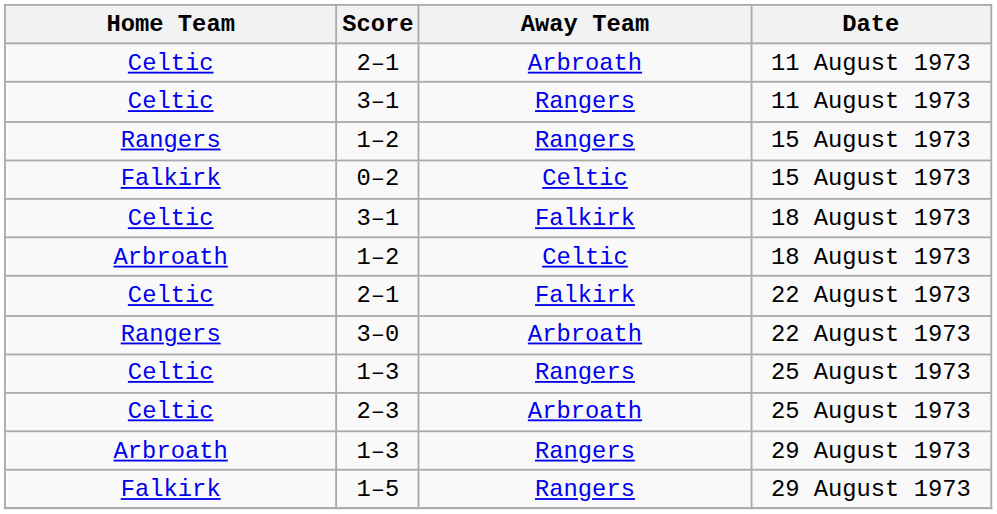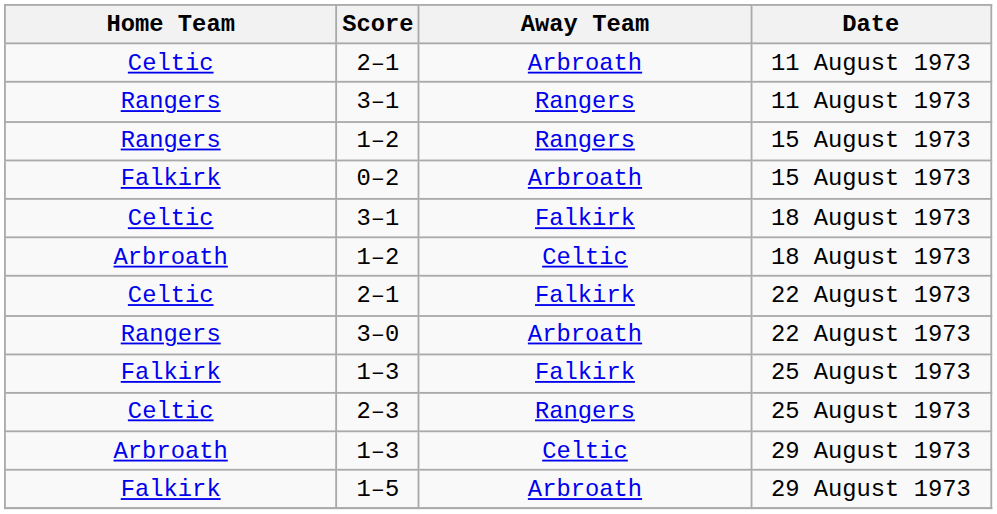 <table class="wikitable" style="text-align:center;">
 <tr>
 <th width=175>Home Team</th>
 <th width=20>Score</th>
 <th width=175>Away Team</th>
 <th width= 125>Date</th>
 </tr>
 <tr>
 <td><a href='#'>Celtic</a></td>
 <td>2–1</td>
 <td><a href='#'>Arbroath</a></td>
 <td>11 August 1973</td>
 </tr>
 <tr>
-<td><a href='#'>Celtic</a></td>
+<td><a href='#'>Rangers</a></td>
 <td>3–1</td>
 <td><a href='#'>Rangers</a></td>
 <td>11 August 1973</td>
 </tr>
 <tr>
 <td><a href='#'>Rangers</a></td>
 <td>1–2</td>
 <td><a href='#'>Rangers</a></td>
 <td>15 August 1973</td>
 </tr>
 <tr>
 <td><a href='#'>Falkirk</a></td>
 <td>0–2</td>
-<td><a href='#'>Celtic</a></td>
+<td><a href='#'>Arbroath</a></td>
 <td>15 August 1973</td>
 </tr>
 <tr>
 <td><a href='#'>Celtic</a></td>
 <td>3–1</td>
 <td><a href='#'>Falkirk</a></td>
 <td>18 August 1973</td>
 </tr>
 <tr>
 <td><a href='#'>Arbroath</a></td>
 <td>1–2</td>
 <td><a href='#'>Celtic</a></td>
 <td>18 August 1973</td>
 </tr>
 <tr>
 <td><a href='#'>Celtic</a></td>
 <td>2–1</td>
 <td><a href='#'>Falkirk</a></td>
 <td>22 August 1973</td>
 </tr>
 <tr>
 <td><a href='#'>Rangers</a></td>
 <td>3–0</td>
 <td><a href='#'>Arbroath</a></td>
 <td>22 August 1973</td>
 </tr>
 <tr>
-<td><a href='#'>Celtic</a></td>
+<td><a href='#'>Falkirk</a></td>
 <td>1–3</td>
-<td><a href='#'>Rangers</a></td>
+<td><a href='#'>Falkirk</a></td>
 <td>25 August 1973</td>
 </tr>
 <tr>
 <td><a href='#'>Celtic</a></td>
 <td>2–3</td>
-<td><a href='#'>Arbroath</a></td>
+<td><a href='#'>Rangers</a></td>
 <td>25 August 1973</td>
 </tr>
 <tr>
 <td><a href='#'>Arbroath</a></td>
 <td>1–3</td>
-<td><a href='#'>Rangers</a></td>
+<td><a href='#'>Celtic</a></td>
 <td>29 August 1973</td>
 </tr>
 <tr>
 <td><a href='#'>Falkirk</a></td>
 <td>1–5</td>
-<td><a href='#'>Rangers</a></td>
+<td><a href='#'>Arbroath</a></td>
 <td>29 August 1973</td>
 </tr>
 <tr>
 </tr>
 </table>
